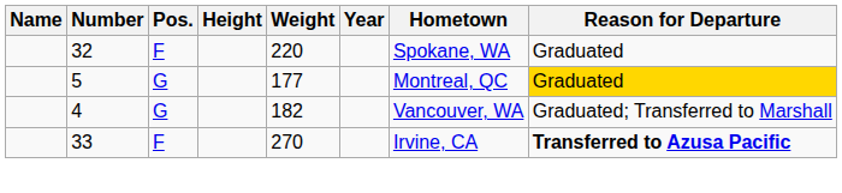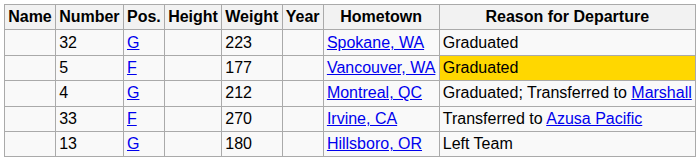 <table class="wikitable sortable" border="1">
 <tr>
 <th>Name</th>
 <th>Number</th>
 <th>Pos.</th>
 <th>Height</th>
 <th>Weight</th>
 <th>Year</th>
 <th>Hometown</th>
 <th class="unsortable">Reason for Departure</th>
 </tr>
 <tr>
 <td></td>
 <td>32</td>
-<td><a href='#'>F</a></td>
+<td><a href='#'>G</a></td>
 <td></td>
-<td>220</td>
+<td>223</td>
 <td></td>
 <td><a href='#'>Spokane, WA</a></td>
 <td>Graduated</td>
 </tr>
 <tr>
 <td></td>
 <td>5</td>
-<td><a href='#'>G</a></td>
+<td><a href='#'>F</a></td>
 <td></td>
 <td>177</td>
 <td></td>
-<td><a href='#'>Montreal, QC</a></td>
+<td><a href='#'>Vancouver, WA</a></td>
 <td style="background: gold;">Graduated</td>
 </tr>
 <tr>
 <td></td>
 <td>4</td>
 <td><a href='#'>G</a></td>
 <td></td>
-<td>182</td>
+<td>212</td>
 <td></td>
-<td><a href='#'>Vancouver, WA</a></td>
+<td><a href='#'>Montreal, QC</a></td>
 <td>Graduated; Transferred to <a href='#'>Marshall</a></td>
 </tr>
 <tr>
 <td></td>
 <td>33</td>
 <td><a href='#'>F</a></td>
 <td></td>
 <td>270</td>
 <td></td>
 <td><a href='#'>Irvine, CA</a></td>
-<td><strong>Transferred to <a href='#'>Azusa Pacific</a></strong></td>
+<td>Transferred to <a href='#'>Azusa Pacific</a></td>
+</tr>
+<tr>
+<td></td>
+<td>13</td>
+<td><a href='#'>G</a></td>
+<td></td>
+<td>180</td>
+<td></td>
+<td><a href='#'>Hillsboro, OR</a></td>
+<td>Left Team</td>
 </tr>
 </table>
